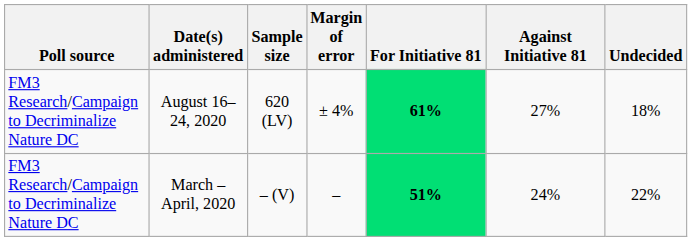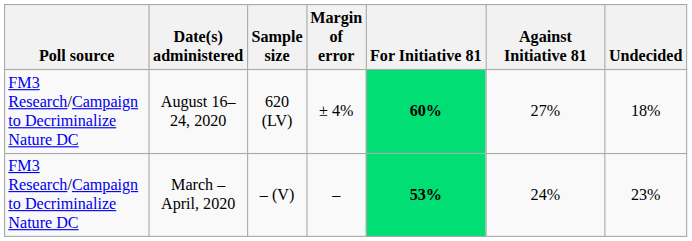 <table class="wikitable" style="font-size:90%;text-align:center;">
 <tr valign=bottom>
 <th>Poll source</th>
 <th>Date(s)<br>administered</th>
 <th>Sample<br>size</th>
 <th>Margin<br>of error</th>
 <th style="width:100px;">For Initiative 81</th>
 <th style="width:100px;">Against Initiative 81</th>
 <th>Undecided</th>
 </tr>
 <tr>
 <td style="text-align:left;"><a href='#'>FM3 Research</a>/<a href='#'>Campaign to Decriminalize Nature DC</a></td>
 <td>August 16–24, 2020</td>
 <td>620 (LV)</td>
 <td>± 4%</td>
-<td style="background: rgb(1,223,116);"><strong>61%</strong></td>
+<td style="background: rgb(1,223,116);"><strong>60%</strong></td>
 <td>27%</td>
 <td>18%</td>
 </tr>
 <tr>
 <td style="text-align:left;"><a href='#'>FM3 Research</a>/<a href='#'>Campaign to Decriminalize Nature DC</a></td>
 <td>March – April, 2020</td>
 <td>– (V)</td>
 <td>–</td>
-<td style="background: rgb(1,223,116);"><strong>51%</strong></td>
+<td style="background: rgb(1,223,116);"><strong>53%</strong></td>
 <td>24%</td>
-<td>22%</td>
+<td>23%</td>
 </tr>
 </table>
